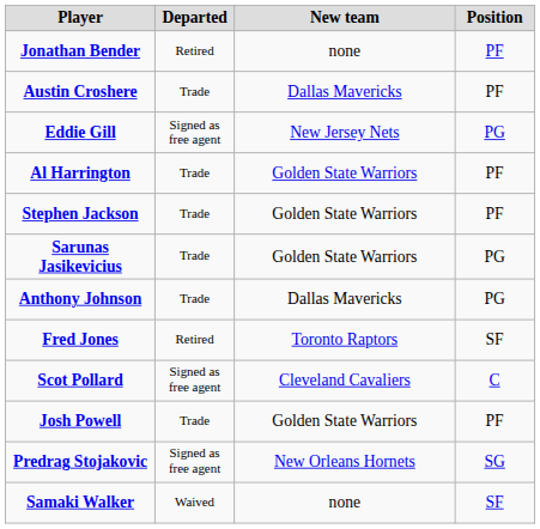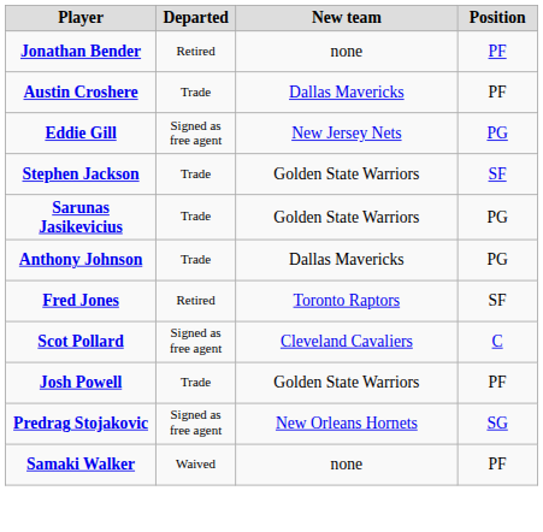 <table class="wikitable" style="text-align: center">
 <tr align="center"  bgcolor="#dddddd">
 <td style="width:140px"><strong>Player</strong></td>
 <td style="width:70px"><strong>Departed</strong></td>
 <td style="width:210px"><strong>New team</strong></td>
 <td style="width:70px"><strong>Position</strong></td>
 </tr>
 <tr style="height:40px">
 <td><strong><a href='#'>Jonathan Bender</a></strong></td>
 <td style="font-size: 80%">Retired</td>
 <td>none</td>
 <td><a href='#'>PF</a></td>
 </tr>
 <tr style="height:40px">
 <td><strong><a href='#'>Austin Croshere</a></strong></td>
 <td style="font-size: 80%">Trade</td>
 <td><a href='#'>Dallas Mavericks</a></td>
 <td>PF</td>
 </tr>
 <tr style="height:40px">
 <td><strong><a href='#'>Eddie Gill</a></strong></td>
 <td style="font-size: 80%">Signed as free agent</td>
 <td><a href='#'>New Jersey Nets</a></td>
 <td><a href='#'>PG</a></td>
 </tr>
 <tr style="height:40px">
-<td><strong><a href='#'>Al Harrington</a></strong></td>
-<td style="font-size: 80%">Trade</td>
-<td><a href='#'>Golden State Warriors</a></td>
-<td>PF</td>
-</tr>
-<tr style="height:40px">
 <td><strong><a href='#'>Stephen Jackson</a></strong></td>
 <td style="font-size: 80%">Trade</td>
 <td>Golden State Warriors</td>
-<td>PF</td>
+<td><a href='#'>SF</a></td>
 </tr>
 <tr style="height:40px">
 <td><strong><a href='#'>Sarunas Jasikevicius</a></strong></td>
 <td style="font-size: 80%">Trade</td>
 <td>Golden State Warriors</td>
 <td>PG</td>
 </tr>
 <tr style="height:40px">
 <td><strong><a href='#'>Anthony Johnson</a></strong></td>
 <td style="font-size: 80%">Trade</td>
 <td>Dallas Mavericks</td>
 <td>PG</td>
 </tr>
 <tr style="height:40px">
 <td><strong><a href='#'>Fred Jones</a></strong></td>
 <td style="font-size: 80%">Retired</td>
 <td><a href='#'>Toronto Raptors</a></td>
 <td>SF</td>
 </tr>
 <tr style="height:40px">
 <td><strong><a href='#'>Scot Pollard</a></strong></td>
 <td style="font-size: 80%">Signed as free agent</td>
 <td><a href='#'>Cleveland Cavaliers</a></td>
 <td><a href='#'>C</a></td>
 </tr>
 <tr style="height:40px">
 <td><strong><a href='#'>Josh Powell</a></strong></td>
 <td style="font-size: 80%">Trade</td>
 <td>Golden State Warriors</td>
 <td>PF</td>
 </tr>
 <tr style="height:40px">
 <td><strong><a href='#'>Predrag Stojakovic</a></strong></td>
 <td style="font-size: 80%">Signed as free agent</td>
 <td><a href='#'>New Orleans Hornets</a></td>
 <td><a href='#'>SG</a></td>
 </tr>
 <tr style="height:40px">
 <td><strong><a href='#'>Samaki Walker</a></strong></td>
 <td style="font-size: 80%">Waived</td>
 <td>none</td>
-<td><a href='#'>SF</a></td>
+<td>PF</td>
 </tr>
 </table>
